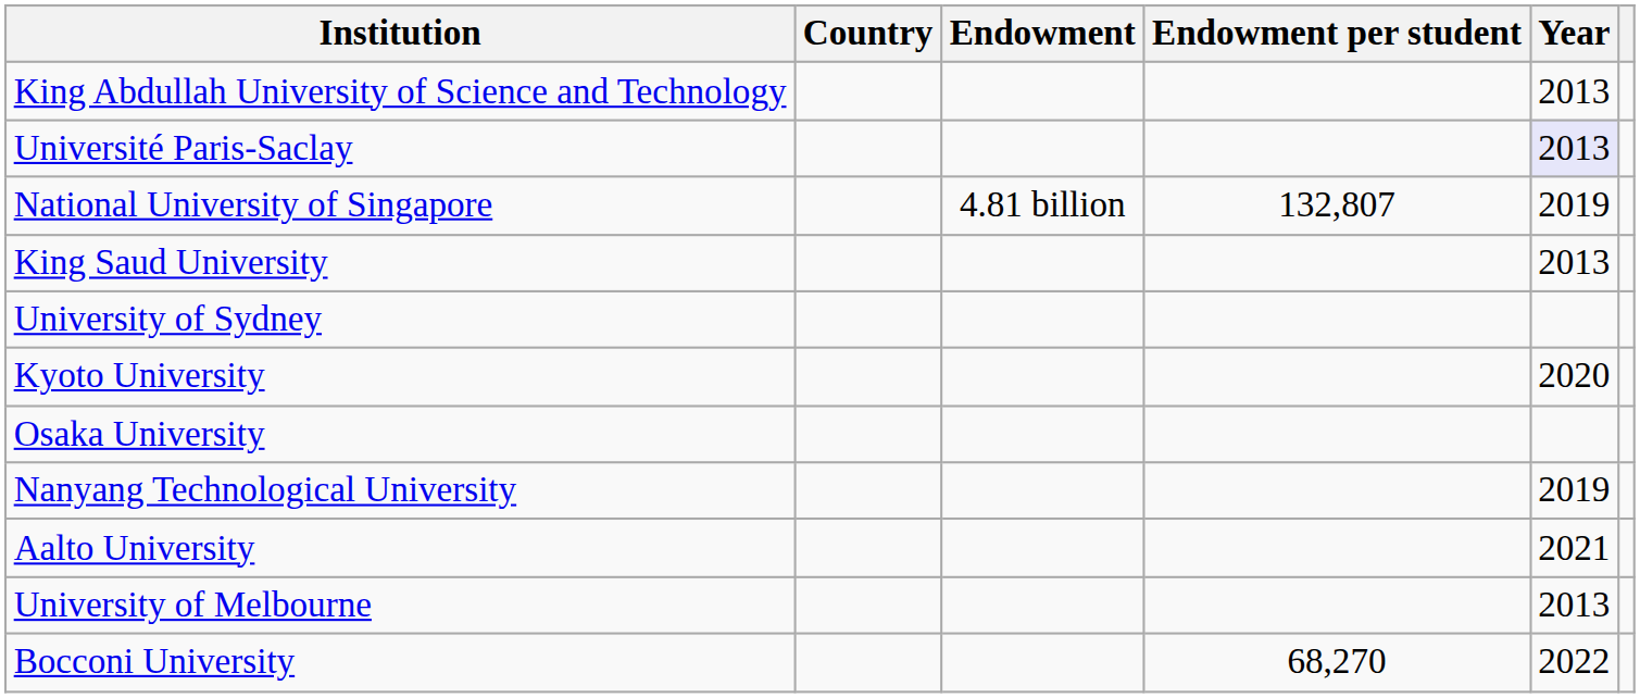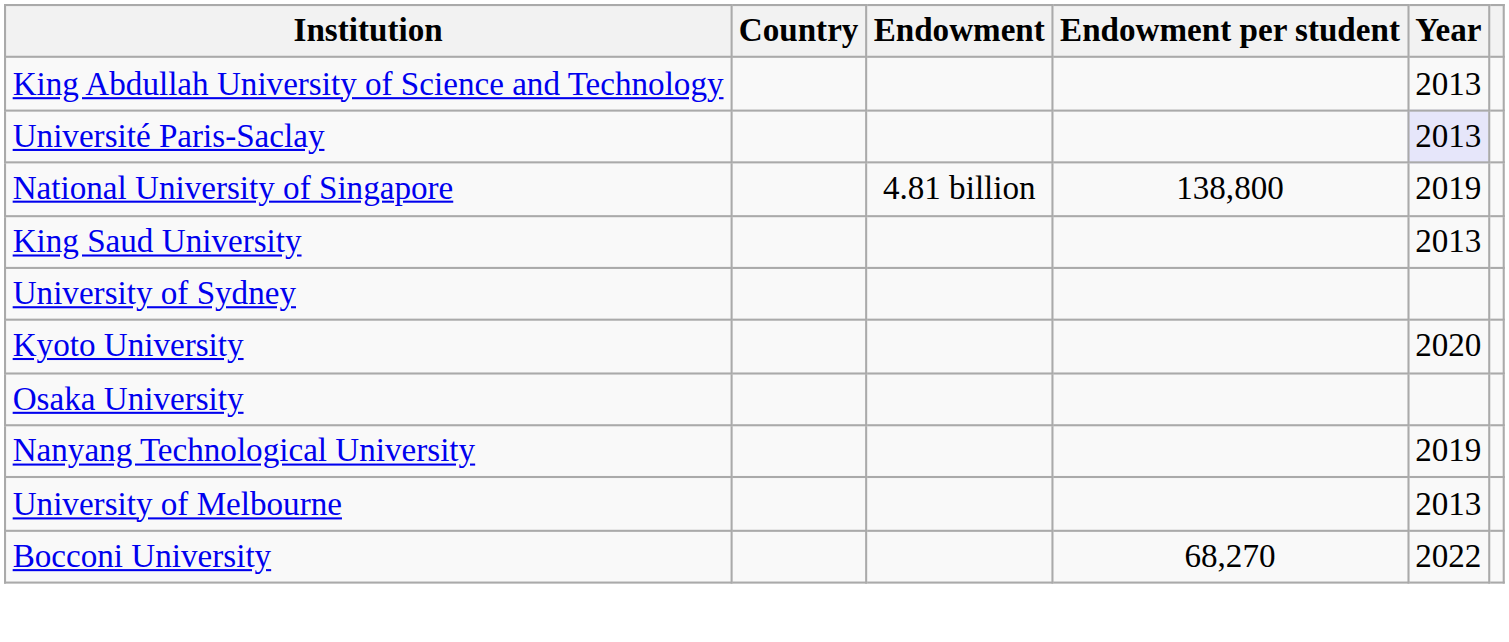 <table class="wikitable sortable" style="text-align:center;">
 <tr>
 <th>Institution</th>
 <th>Country</th>
 <th data-sort-type="number">Endowment<br><small></small></th>
 <th data-sort-type="number">Endowment per student<br><small></small></th>
 <th>Year</th>
 <th class="unsortable"></th>
 </tr>
 <tr>
 <td style="text-align:left;"><a href='#'>King Abdullah University of Science and Technology</a></td>
 <td style="text-align:left;"></td>
 <td data-sort-value="20000000000"></td>
 <td></td>
 <td>2013</td>
 <td></td>
 </tr>
 <tr>
 <td style="text-align:left;"><a href='#'>Université Paris-Saclay</a></td>
 <td style="text-align:left;"></td>
 <td data-sort-value="10200000000"></td>
 <td></td>
 <td style="background: lavender;">2013</td>
 <td></td>
 </tr>
 <tr>
 <td style="text-align:left;"><a href='#'>National University of Singapore</a></td>
 <td style="text-align:left;"></td>
 <td data-sort-value="3150000000">4.81 billion</td>
-<td>132,807</td>
+<td>138,800</td>
 <td>2019</td>
 <td></td>
 </tr>
 <tr>
 <td style="text-align:left;"><a href='#'>King Saud University</a></td>
 <td style="text-align:left;"></td>
 <td data-sort-value="2700000000"></td>
 <td></td>
 <td>2013</td>
 <td></td>
 </tr>
 <tr>
 <td style="text-align:left;"><a href='#'>University of Sydney</a></td>
 <td style="text-align:left;"></td>
 <td data-sort-value="2690000000"></td>
 <td></td>
 <td data-sort-value="2022"></td>
 <td></td>
 </tr>
 <tr>
 <td style="text-align:left;"><a href='#'>Kyoto University</a></td>
 <td style="text-align:left;"></td>
 <td data-sort-value="2680000000"></td>
 <td></td>
 <td>2020</td>
 <td></td>
 </tr>
 <tr>
 <td style="text-align:left;"><a href='#'>Osaka University</a></td>
 <td style="text-align:left;"></td>
 <td data-sort-value="2300000000"></td>
 <td></td>
 <td data-sort-value="2014"></td>
 <td></td>
 </tr>
 <tr>
 <td style="text-align:left;"><a href='#'>Nanyang Technological University</a></td>
 <td style="text-align:left;"></td>
 <td data-sort-value="1714000000"></td>
 <td></td>
 <td>2019</td>
 <td></td>
 </tr>
 <tr>
-<td style="text-align:left;"><a href='#'>Aalto University</a></td>
-<td style="text-align:left;"></td>
-<td data-sort-value="1356000000"></td>
-<td></td>
-<td>2021</td>
-<td></td>
-</tr>
-<tr>
 <td style="text-align:left;"><a href='#'>University of Melbourne</a></td>
 <td style="text-align:left;"></td>
 <td data-sort-value="1335000000"></td>
 <td></td>
 <td>2013</td>
 <td></td>
 </tr>
 <tr>
 <td style="text-align:left;"><a href='#'>Bocconi University</a></td>
 <td style="text-align:left;"></td>
 <td data-sort-value="1033735094"></td>
 <td>68,270</td>
 <td>2022</td>
 <td></td>
 </tr>
 </table>
